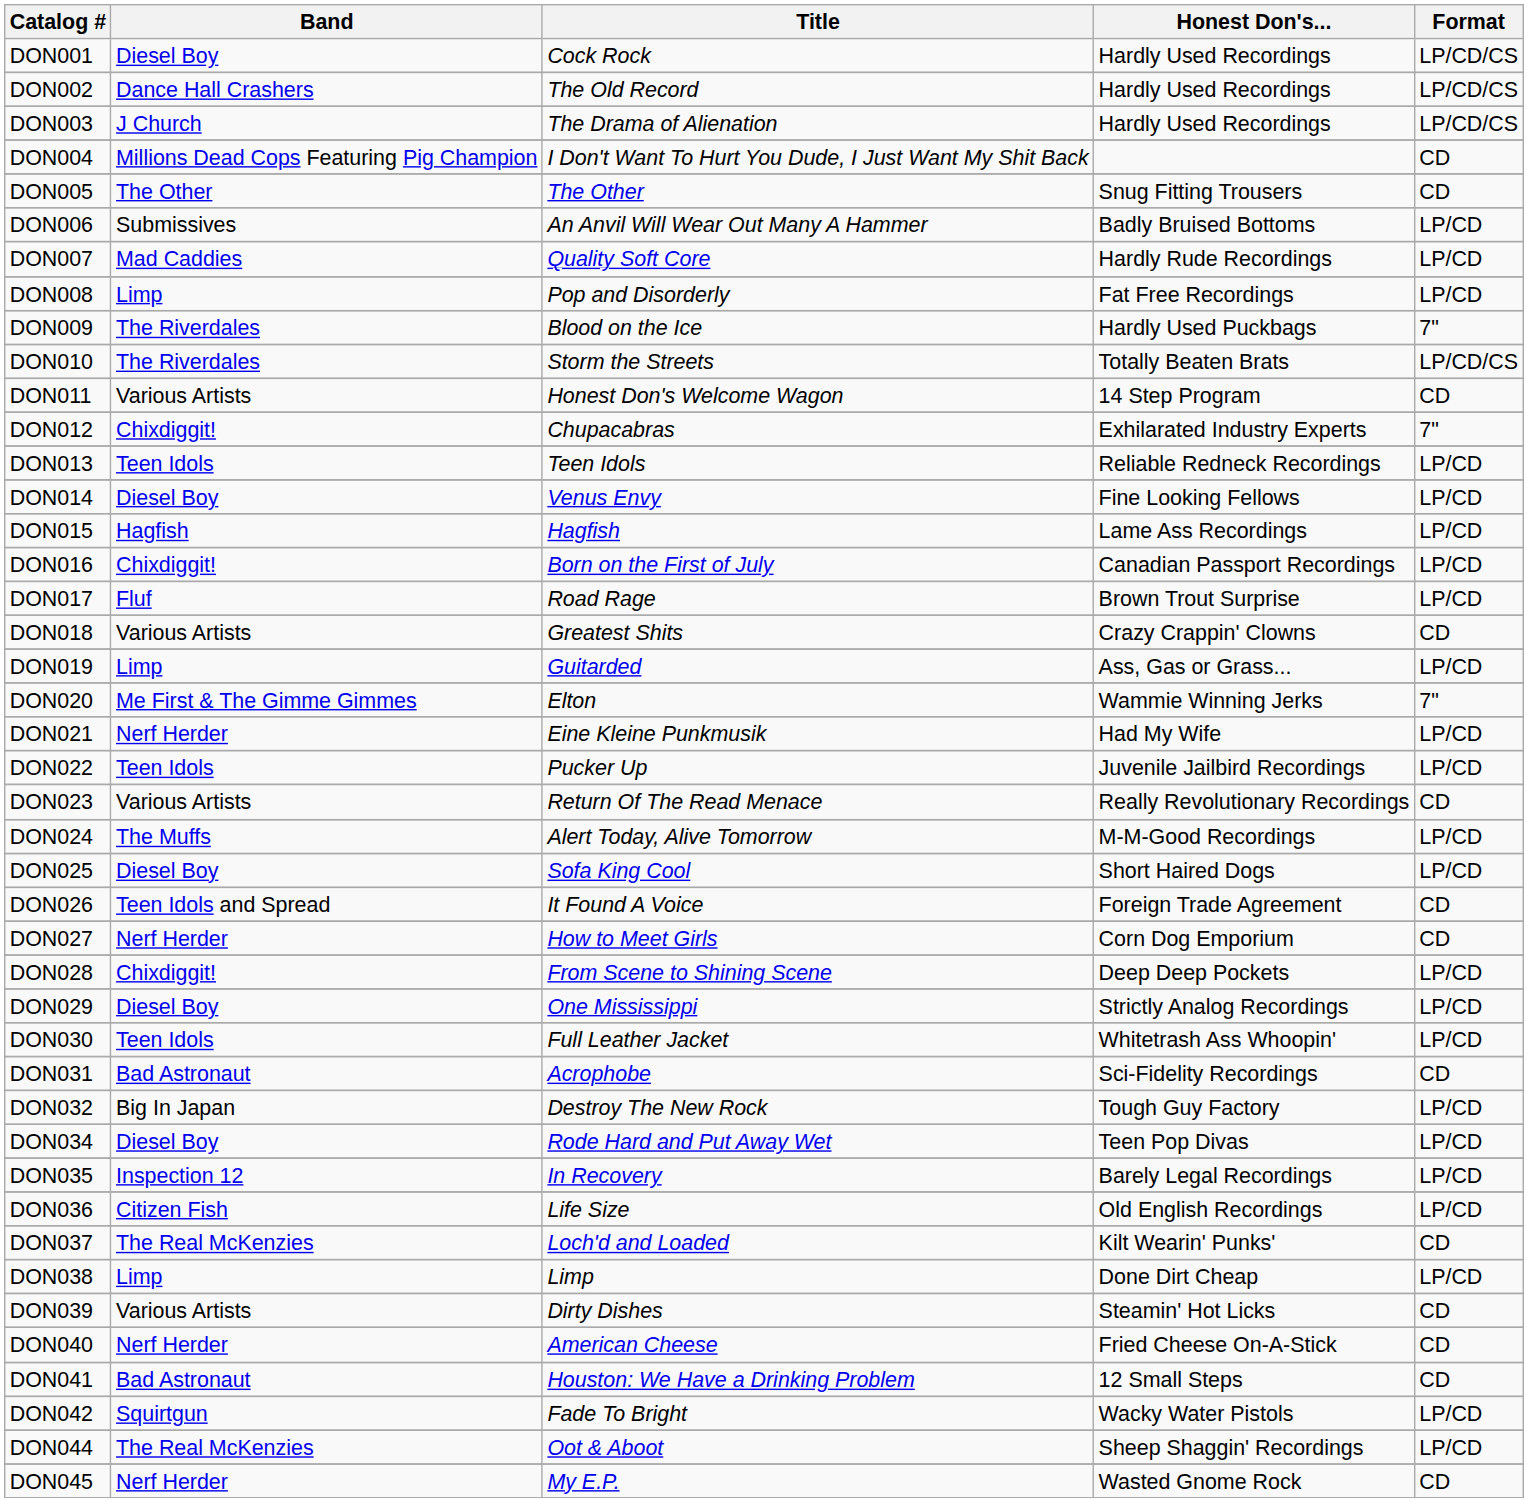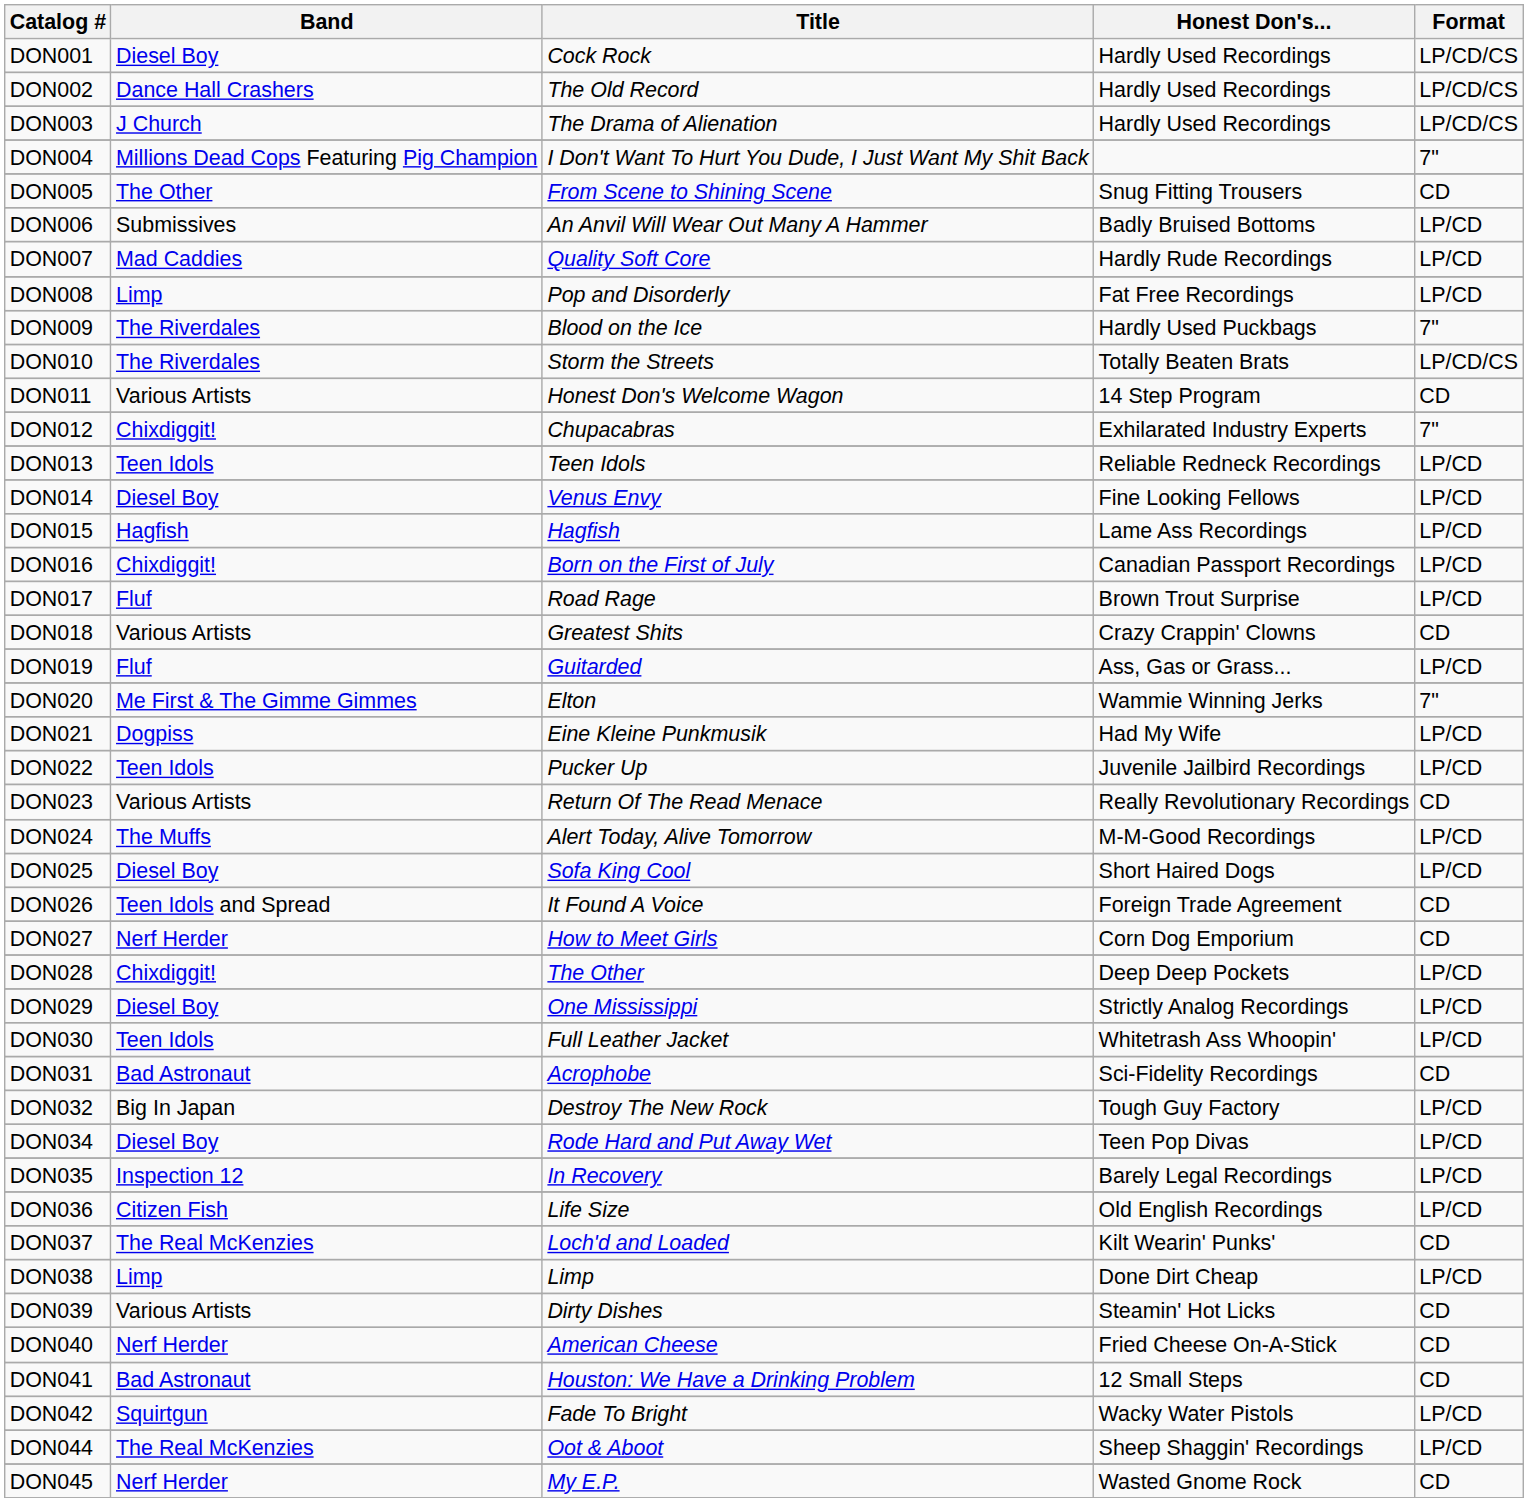 <table class="wikitable" style="font-size: 95%;">
 <tr>
 <th>Catalog #</th>
 <th>Band</th>
 <th>Title</th>
 <th>Honest Don's...</th>
 <th>Format</th>
 </tr>
 <tr>
 <td>DON001</td>
 <td><a href='#'>Diesel Boy</a></td>
 <td><em>Cock Rock</em></td>
 <td>Hardly Used Recordings</td>
 <td>LP/CD/CS</td>
 </tr>
 <tr>
 </tr>
 <tr>
 <td>DON002</td>
 <td><a href='#'>Dance Hall Crashers</a></td>
 <td><em>The Old Record</em></td>
 <td>Hardly Used Recordings</td>
 <td>LP/CD/CS</td>
 </tr>
 <tr>
 </tr>
 <tr>
 <td>DON003</td>
 <td><a href='#'>J Church</a></td>
 <td><em>The Drama of Alienation</em></td>
 <td>Hardly Used Recordings</td>
 <td>LP/CD/CS</td>
 </tr>
 <tr>
 </tr>
 <tr>
 <td>DON004</td>
 <td><a href='#'>Millions Dead Cops</a> Featuring <a href='#'>Pig Champion</a></td>
 <td><em>I Don't Want To Hurt You Dude, I Just Want My Shit Back</em></td>
 <td></td>
-<td>CD</td>
+<td>7"</td>
 </tr>
 <tr>
 </tr>
 <tr>
 <td>DON005</td>
 <td><a href='#'>The Other</a></td>
-<td><em><a href='#'>The Other</a></em></td>
+<td><em><a href='#'>From Scene to Shining Scene</a></em></td>
 <td>Snug Fitting Trousers</td>
 <td>CD</td>
 </tr>
 <tr>
 </tr>
 <tr>
 <td>DON006</td>
 <td>Submissives</td>
 <td><em>An Anvil Will Wear Out Many A Hammer</em></td>
 <td>Badly Bruised Bottoms</td>
 <td>LP/CD</td>
 </tr>
 <tr>
 </tr>
 <tr>
 <td>DON007</td>
 <td><a href='#'>Mad Caddies</a></td>
 <td><em><a href='#'>Quality Soft Core</a></em></td>
 <td>Hardly Rude Recordings</td>
 <td>LP/CD</td>
 </tr>
 <tr>
 </tr>
 <tr>
 <td>DON008</td>
 <td><a href='#'>Limp</a></td>
 <td><em>Pop and Disorderly</em></td>
 <td>Fat Free Recordings</td>
 <td>LP/CD</td>
 </tr>
 <tr>
 </tr>
 <tr>
 <td>DON009</td>
 <td><a href='#'>The Riverdales</a></td>
 <td><em>Blood on the Ice</em></td>
 <td>Hardly Used Puckbags</td>
 <td>7"</td>
 </tr>
 <tr>
 </tr>
 <tr>
 <td>DON010</td>
 <td><a href='#'>The Riverdales</a></td>
 <td><em>Storm the Streets</em></td>
 <td>Totally Beaten Brats</td>
 <td>LP/CD/CS</td>
 </tr>
 <tr>
 </tr>
 <tr>
 <td>DON011</td>
 <td>Various Artists</td>
 <td><em>Honest Don's Welcome Wagon</em></td>
 <td>14 Step Program</td>
 <td>CD</td>
 </tr>
 <tr>
 </tr>
 <tr>
 <td>DON012</td>
 <td><a href='#'>Chixdiggit!</a></td>
 <td><em>Chupacabras</em></td>
 <td>Exhilarated Industry Experts</td>
 <td>7"</td>
 </tr>
 <tr>
 </tr>
 <tr>
 <td>DON013</td>
 <td><a href='#'>Teen Idols</a></td>
 <td><em>Teen Idols</em></td>
 <td>Reliable Redneck Recordings</td>
 <td>LP/CD</td>
 </tr>
 <tr>
 </tr>
 <tr>
 <td>DON014</td>
 <td><a href='#'>Diesel Boy</a></td>
 <td><em><a href='#'>Venus Envy</a></em></td>
 <td>Fine Looking Fellows</td>
 <td>LP/CD</td>
 </tr>
 <tr>
 </tr>
 <tr>
 <td>DON015</td>
 <td><a href='#'>Hagfish</a></td>
 <td><em><a href='#'>Hagfish</a></em></td>
 <td>Lame Ass Recordings</td>
 <td>LP/CD</td>
 </tr>
 <tr>
 </tr>
 <tr>
 <td>DON016</td>
 <td><a href='#'>Chixdiggit!</a></td>
 <td><em><a href='#'>Born on the First of July</a></em></td>
 <td>Canadian Passport Recordings</td>
 <td>LP/CD</td>
 </tr>
 <tr>
 </tr>
 <tr>
 <td>DON017</td>
 <td><a href='#'>Fluf</a></td>
 <td><em>Road Rage</em></td>
 <td>Brown Trout Surprise</td>
 <td>LP/CD</td>
 </tr>
 <tr>
 </tr>
 <tr>
 <td>DON018</td>
 <td>Various Artists</td>
 <td><em>Greatest Shits</em></td>
 <td>Crazy Crappin' Clowns</td>
 <td>CD</td>
 </tr>
 <tr>
 </tr>
 <tr>
 <td>DON019</td>
-<td><a href='#'>Limp</a></td>
+<td><a href='#'>Fluf</a></td>
 <td><em><a href='#'>Guitarded</a></em></td>
 <td>Ass, Gas or Grass...</td>
 <td>LP/CD</td>
 </tr>
 <tr>
 </tr>
 <tr>
 <td>DON020</td>
 <td><a href='#'>Me First & The Gimme Gimmes</a></td>
 <td><em>Elton</em></td>
 <td>Wammie Winning Jerks</td>
 <td>7"</td>
 </tr>
 <tr>
 </tr>
 <tr>
 <td>DON021</td>
-<td><a href='#'>Nerf Herder</a></td>
+<td><a href='#'>Dogpiss</a></td>
 <td><em>Eine Kleine Punkmusik</em></td>
 <td>Had My Wife</td>
 <td>LP/CD</td>
 </tr>
 <tr>
 </tr>
 <tr>
 <td>DON022</td>
 <td><a href='#'>Teen Idols</a></td>
 <td><em>Pucker Up</em></td>
 <td>Juvenile Jailbird Recordings</td>
 <td>LP/CD</td>
 </tr>
 <tr>
 </tr>
 <tr>
 <td>DON023</td>
 <td>Various Artists</td>
 <td><em>Return Of The Read Menace</em></td>
 <td>Really Revolutionary Recordings</td>
 <td>CD</td>
 </tr>
 <tr>
 </tr>
 <tr>
 <td>DON024</td>
 <td><a href='#'>The Muffs</a></td>
 <td><em>Alert Today, Alive Tomorrow</em></td>
 <td>M-M-Good Recordings</td>
 <td>LP/CD</td>
 </tr>
 <tr>
 </tr>
 <tr>
 <td>DON025</td>
 <td><a href='#'>Diesel Boy</a></td>
 <td><em><a href='#'>Sofa King Cool</a></em></td>
 <td>Short Haired Dogs</td>
 <td>LP/CD</td>
 </tr>
 <tr>
 </tr>
 <tr>
 <td>DON026</td>
 <td><a href='#'>Teen Idols</a> and Spread</td>
 <td><em>It Found A Voice</em></td>
 <td>Foreign Trade Agreement</td>
 <td>CD</td>
 </tr>
 <tr>
 </tr>
 <tr>
 <td>DON027</td>
 <td><a href='#'>Nerf Herder</a></td>
 <td><em><a href='#'>How to Meet Girls</a></em></td>
 <td>Corn Dog Emporium</td>
 <td>CD</td>
 </tr>
 <tr>
 </tr>
 <tr>
 <td>DON028</td>
 <td><a href='#'>Chixdiggit!</a></td>
-<td><em><a href='#'>From Scene to Shining Scene</a></em></td>
+<td><em><a href='#'>The Other</a></em></td>
 <td>Deep Deep Pockets</td>
 <td>LP/CD</td>
 </tr>
 <tr>
 </tr>
 <tr>
 <td>DON029</td>
 <td><a href='#'>Diesel Boy</a></td>
 <td><em><a href='#'>One Mississippi</a></em></td>
 <td>Strictly Analog Recordings</td>
 <td>LP/CD</td>
 </tr>
 <tr>
 </tr>
 <tr>
 <td>DON030</td>
 <td><a href='#'>Teen Idols</a></td>
 <td><em>Full Leather Jacket</em></td>
 <td>Whitetrash Ass Whoopin'</td>
 <td>LP/CD</td>
 </tr>
 <tr>
 </tr>
 <tr>
 <td>DON031</td>
 <td><a href='#'>Bad Astronaut</a></td>
 <td><em><a href='#'>Acrophobe</a></em></td>
 <td>Sci-Fidelity Recordings</td>
 <td>CD</td>
 </tr>
 <tr>
 </tr>
 <tr>
 <td>DON032</td>
 <td>Big In Japan</td>
 <td><em>Destroy The New Rock</em></td>
 <td>Tough Guy Factory</td>
 <td>LP/CD</td>
 </tr>
 <tr>
 </tr>
 <tr>
 <td>DON034</td>
 <td><a href='#'>Diesel Boy</a></td>
 <td><em><a href='#'>Rode Hard and Put Away Wet</a></em></td>
 <td>Teen Pop Divas</td>
 <td>LP/CD</td>
 </tr>
 <tr>
 </tr>
 <tr>
 <td>DON035</td>
 <td><a href='#'>Inspection 12</a></td>
 <td><em><a href='#'>In Recovery</a></em></td>
 <td>Barely Legal Recordings</td>
 <td>LP/CD</td>
 </tr>
 <tr>
 </tr>
 <tr>
 <td>DON036</td>
 <td><a href='#'>Citizen Fish</a></td>
 <td><em>Life Size</em></td>
 <td>Old English Recordings</td>
 <td>LP/CD</td>
 </tr>
 <tr>
 </tr>
 <tr>
 <td>DON037</td>
 <td><a href='#'>The Real McKenzies</a></td>
 <td><em><a href='#'>Loch'd and Loaded</a></em></td>
 <td>Kilt Wearin' Punks'</td>
 <td>CD</td>
 </tr>
 <tr>
 </tr>
 <tr>
 <td>DON038</td>
 <td><a href='#'>Limp</a></td>
 <td><em>Limp</em></td>
 <td>Done Dirt Cheap</td>
 <td>LP/CD</td>
 </tr>
 <tr>
 </tr>
 <tr>
 <td>DON039</td>
 <td>Various Artists</td>
 <td><em>Dirty Dishes</em></td>
 <td>Steamin' Hot Licks</td>
 <td>CD</td>
 </tr>
 <tr>
 </tr>
 <tr>
 <td>DON040</td>
 <td><a href='#'>Nerf Herder</a></td>
 <td><em><a href='#'>American Cheese</a></em></td>
 <td>Fried Cheese On-A-Stick</td>
 <td>CD</td>
 </tr>
 <tr>
 </tr>
 <tr>
 <td>DON041</td>
 <td><a href='#'>Bad Astronaut</a></td>
 <td><em><a href='#'>Houston: We Have a Drinking Problem</a></em></td>
 <td>12 Small Steps</td>
 <td>CD</td>
 </tr>
 <tr>
 </tr>
 <tr>
 <td>DON042</td>
 <td><a href='#'>Squirtgun</a></td>
 <td><em>Fade To Bright</em></td>
 <td>Wacky Water Pistols</td>
 <td>LP/CD</td>
 </tr>
 <tr>
 </tr>
 <tr>
 <td>DON044</td>
 <td><a href='#'>The Real McKenzies</a></td>
 <td><em><a href='#'>Oot & Aboot</a></em></td>
 <td>Sheep Shaggin' Recordings</td>
 <td>LP/CD</td>
 </tr>
 <tr>
 </tr>
 <tr>
 <td>DON045</td>
 <td><a href='#'>Nerf Herder</a></td>
 <td><em><a href='#'>My E.P.</a></em></td>
 <td>Wasted Gnome Rock</td>
 <td>CD</td>
 </tr>
 <tr>
 </tr>
 </table>
